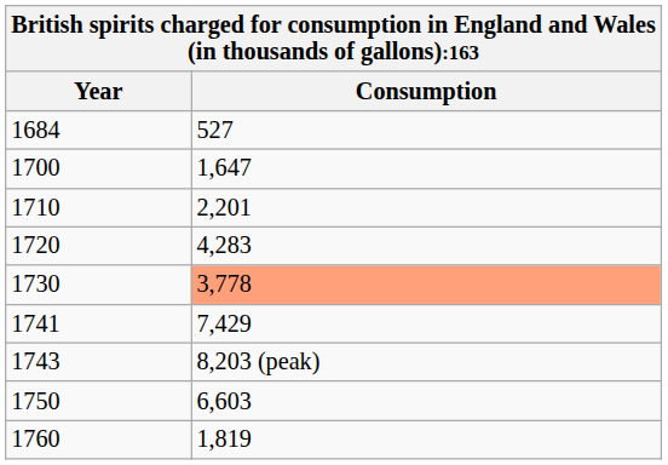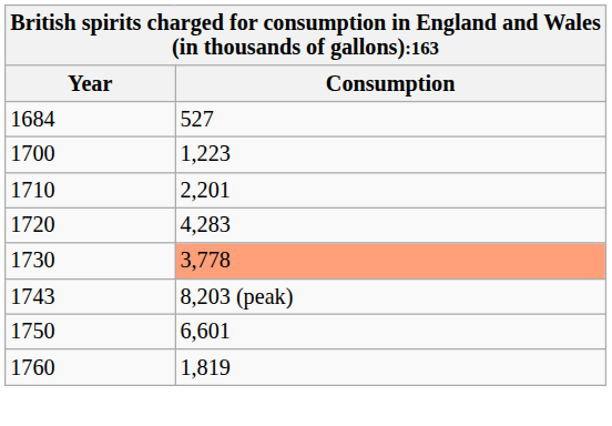 <table class="wikitable mw-collapsible mw-collapsed">
 <tr>
 <th colspan="2">British spirits charged for consumption in England and Wales<br>(in thousands of gallons)<small>:163</small></th>
 </tr>
 <tr>
 <th>Year</th>
 <th>Consumption</th>
 </tr>
 <tr>
 <td>1684</td>
 <td>527</td>
 </tr>
 <tr>
 <td>1700</td>
-<td>1,647</td>
+<td>1,223</td>
 </tr>
 <tr>
 <td>1710</td>
 <td>2,201</td>
 </tr>
 <tr>
 <td>1720</td>
 <td>4,283</td>
 </tr>
 <tr>
 <td>1730</td>
 <td style="background: lightsalmon;">3,778</td>
 </tr>
 <tr>
-<td>1741</td>
-<td>7,429</td>
-</tr>
-<tr>
 <td>1743</td>
 <td>8,203 (peak)</td>
 </tr>
 <tr>
 <td>1750</td>
-<td>6,603</td>
+<td>6,601</td>
 </tr>
 <tr>
 <td>1760</td>
 <td>1,819</td>
 </tr>
 </table>
